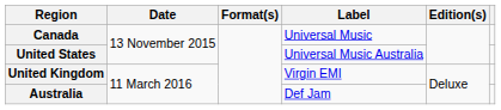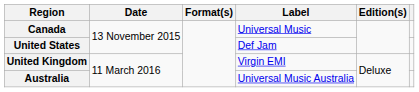 <table class="wikitable plainrowheaders">
 <tr>
 <th scope="col">Region</th>
 <th scope="col">Date</th>
 <th scope="col">Format(s)</th>
 <th scope="col">Label</th>
 <th scope="col">Edition(s)</th>
 <th scope="col"></th>
 </tr>
 <tr>
 <th scope="row">Canada</th>
 <td rowspan="2">13 November 2015</td>
 <td rowspan="4"></td>
 <td><a href='#'>Universal Music</a></td>
 <td rowspan="2"></td>
 <td></td>
 </tr>
 <tr>
 <th scope="row">United States</th>
-<td><a href='#'>Universal Music Australia</a></td>
+<td><a href='#'>Def Jam</a></td>
 <td></td>
 </tr>
 <tr>
 <th scope="row">United Kingdom</th>
 <td rowspan="2">11 March 2016</td>
 <td><a href='#'>Virgin EMI</a></td>
 <td rowspan="2">Deluxe</td>
 <td></td>
 </tr>
 <tr>
 <th scope="row">Australia</th>
-<td><a href='#'>Def Jam</a></td>
+<td><a href='#'>Universal Music Australia</a></td>
 <td></td>
 </tr>
 </table>
